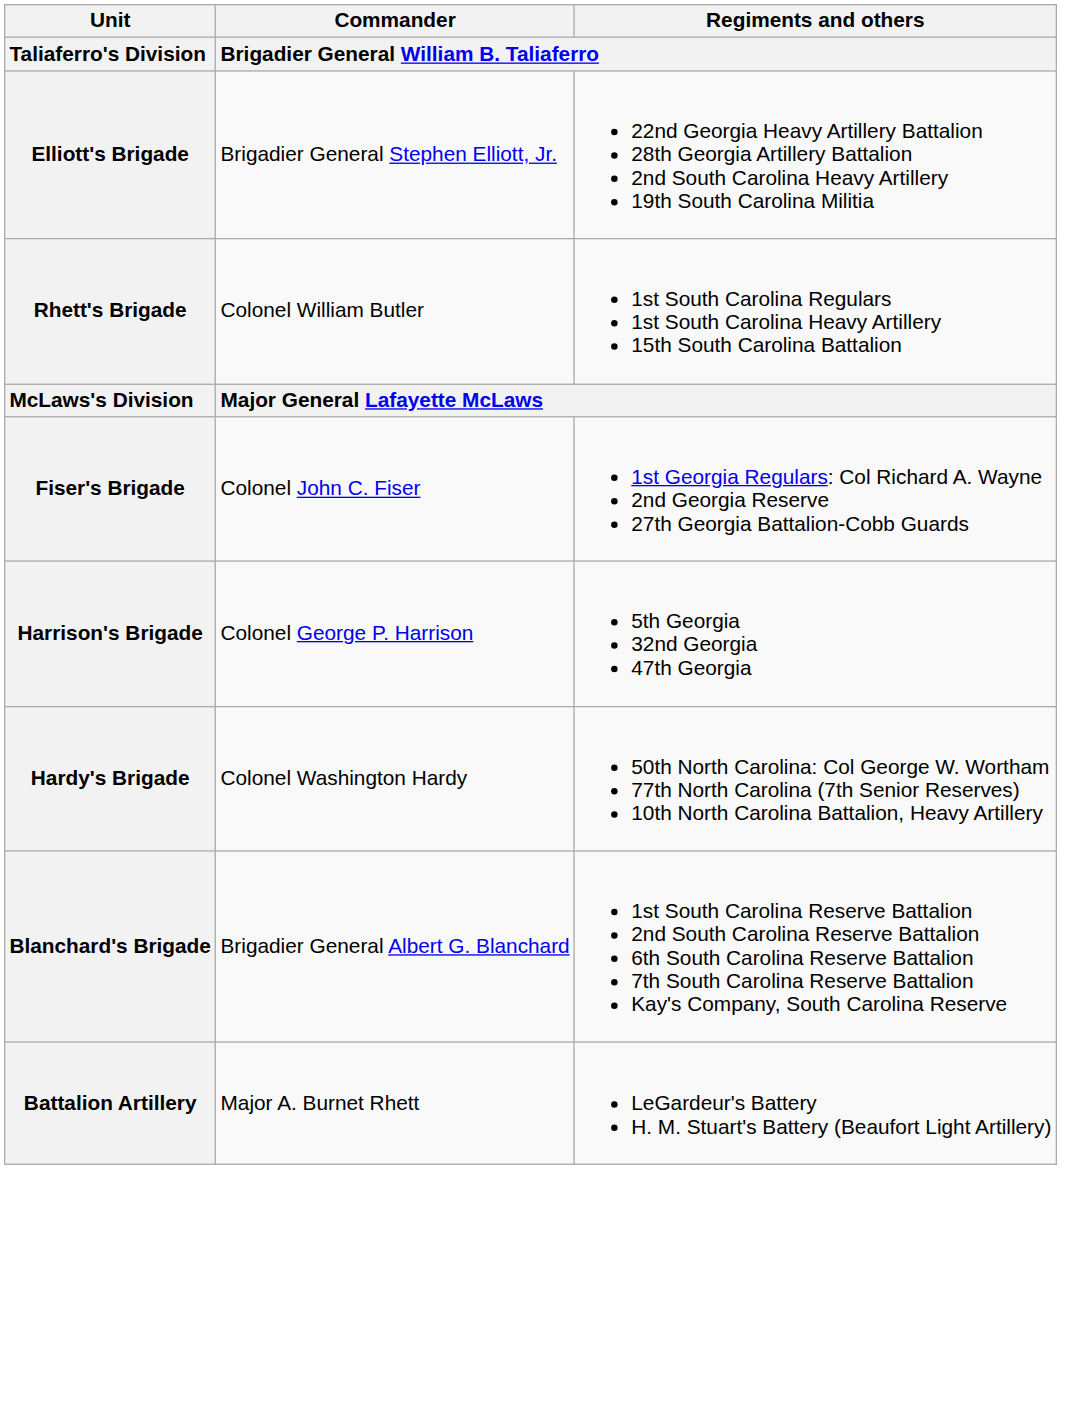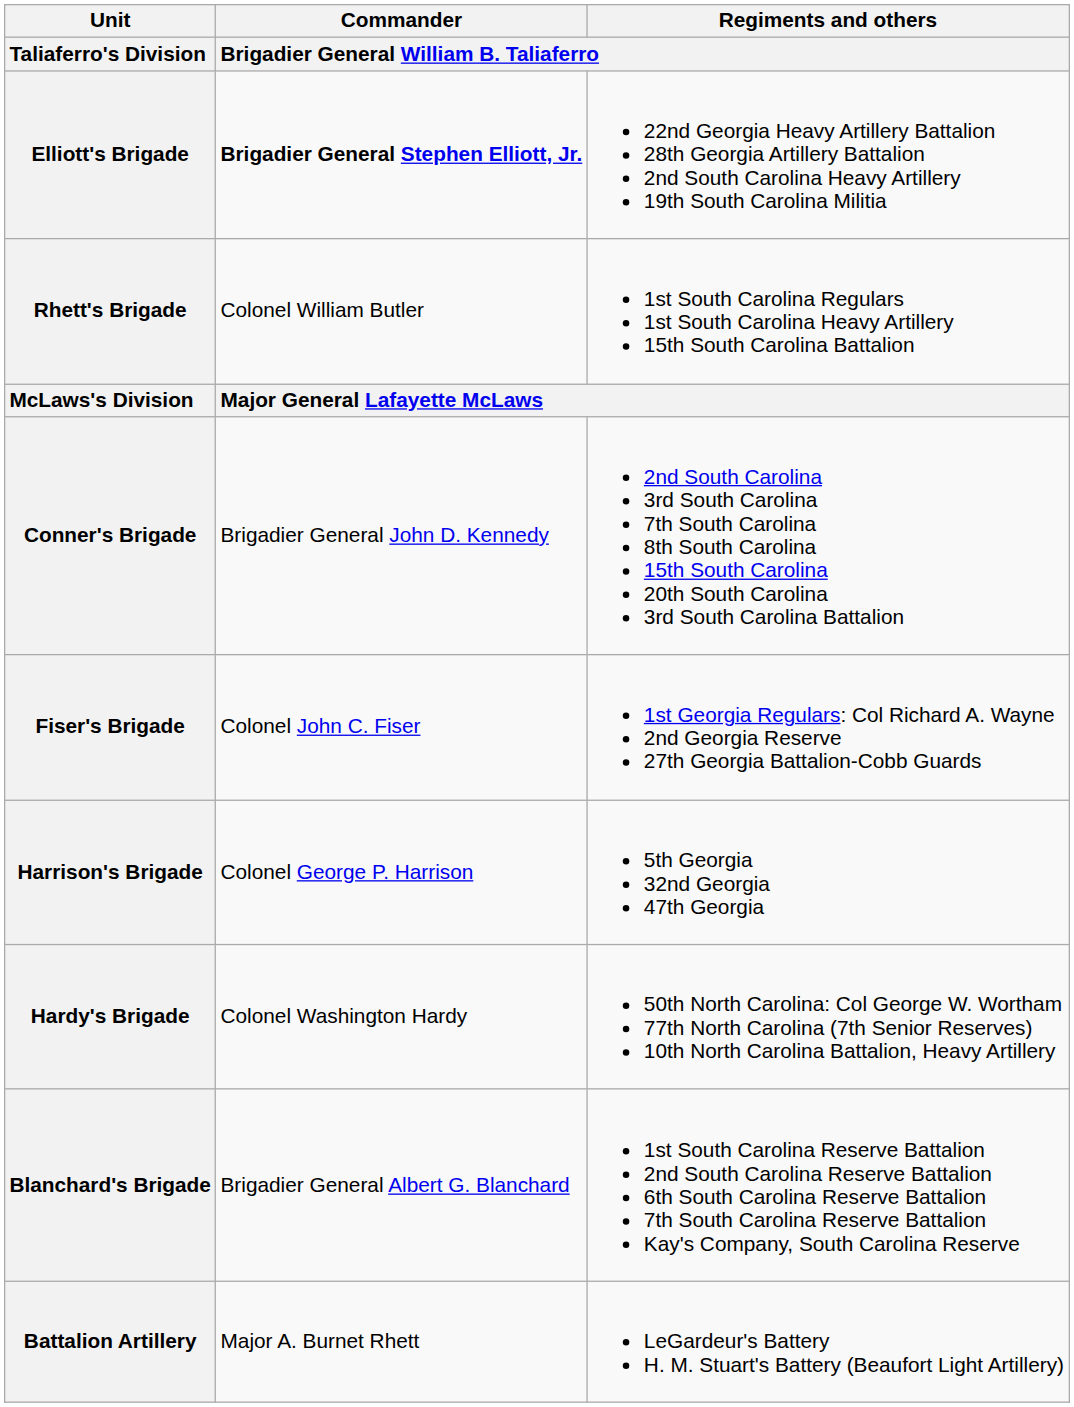 <table class="wikitable plainrowheaders">
 <tr>
 <th scope="col">Unit</th>
 <th scope="col">Commander</th>
 <th scope="col">Regiments and others</th>
 </tr>
 <tr>
 <th scope="col" colspan="1" style="text-align: left;">Taliaferro's Division</th>
 <th scope="row" colspan="2" style="text-align: left;">Brigadier General <a href='#'>William B. Taliaferro</a></th>
 </tr>
 <tr>
 <th scope="row">Elliott's Brigade</th>
-<td>Brigadier General <a href='#'>Stephen Elliott, Jr.</a> </td>
+<td><strong>Brigadier General <a href='#'>Stephen Elliott, Jr.</a> </strong></td>
 <td><br><ul><li>22nd Georgia Heavy Artillery Battalion</li><li>28th Georgia Artillery Battalion</li><li>2nd South Carolina Heavy Artillery</li><li>19th South Carolina Militia</li></ul></td>
 </tr>
 <tr>
 <th scope="row">Rhett's Brigade</th>
 <td>Colonel William Butler</td>
 <td><br><ul><li>1st South Carolina Regulars</li><li>1st South Carolina Heavy Artillery</li><li>15th South Carolina Battalion</li></ul></td>
 </tr>
 <tr>
 <th scope="col" colspan="1" style="text-align: left;">McLaws's Division</th>
 <th scope="row" colspan="2" style="text-align: left;">Major General <a href='#'>Lafayette McLaws</a></th>
+</tr>
+<tr>
+<th scope="row">Conner's Brigade</th>
+<td>Brigadier General <a href='#'>John D. Kennedy</a></td>
+<td><br><ul><li><a href='#'>2nd South Carolina</a></li><li>3rd South Carolina</li><li>7th South Carolina</li><li>8th South Carolina</li><li><a href='#'>15th South Carolina</a></li><li>20th South Carolina</li><li>3rd South Carolina Battalion</li></ul></td>
 </tr>
 <tr>
 <th scope="row">Fiser's Brigade</th>
 <td>Colonel <a href='#'>John C. Fiser</a></td>
 <td><br><ul><li><a href='#'>1st Georgia Regulars</a>: Col Richard A. Wayne</li><li>2nd Georgia Reserve</li><li>27th Georgia Battalion-Cobb Guards</li></ul></td>
 </tr>
 <tr>
 <th scope="row">Harrison's Brigade</th>
 <td>Colonel <a href='#'>George P. Harrison</a></td>
 <td><br><ul><li>5th Georgia</li><li>32nd Georgia</li><li>47th Georgia</li></ul></td>
 </tr>
 <tr>
 <th scope="row">Hardy's Brigade</th>
 <td>Colonel Washington Hardy</td>
 <td><br><ul><li>50th North Carolina: Col George W. Wortham</li><li>77th North Carolina (7th Senior Reserves)</li><li>10th North Carolina Battalion, Heavy Artillery</li></ul></td>
 </tr>
 <tr>
 <th scope="row">Blanchard's Brigade</th>
 <td>Brigadier General <a href='#'>Albert G. Blanchard</a></td>
 <td><br><ul><li>1st South Carolina Reserve Battalion</li><li>2nd South Carolina Reserve Battalion</li><li>6th South Carolina Reserve Battalion</li><li>7th South Carolina Reserve Battalion</li><li>Kay's Company, South Carolina Reserve</li></ul></td>
 </tr>
 <tr>
 <th scope="row">Battalion Artillery</th>
 <td>Major A. Burnet Rhett</td>
 <td><br><ul><li>LeGardeur's Battery</li><li>H. M. Stuart's Battery (Beaufort Light Artillery)</li></ul></td>
 </tr>
 </table>
